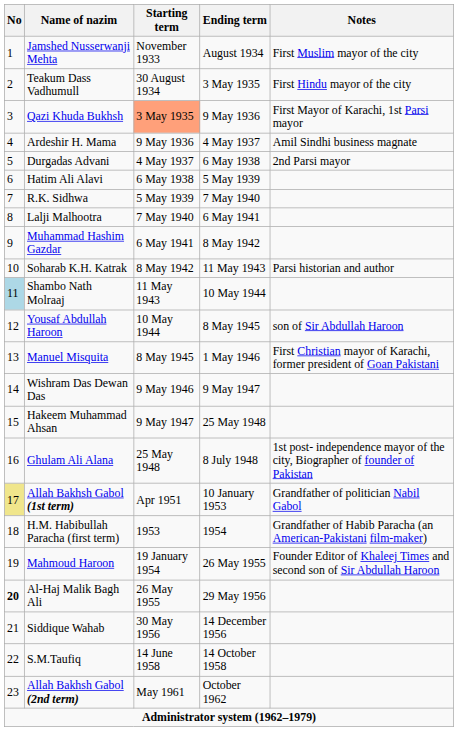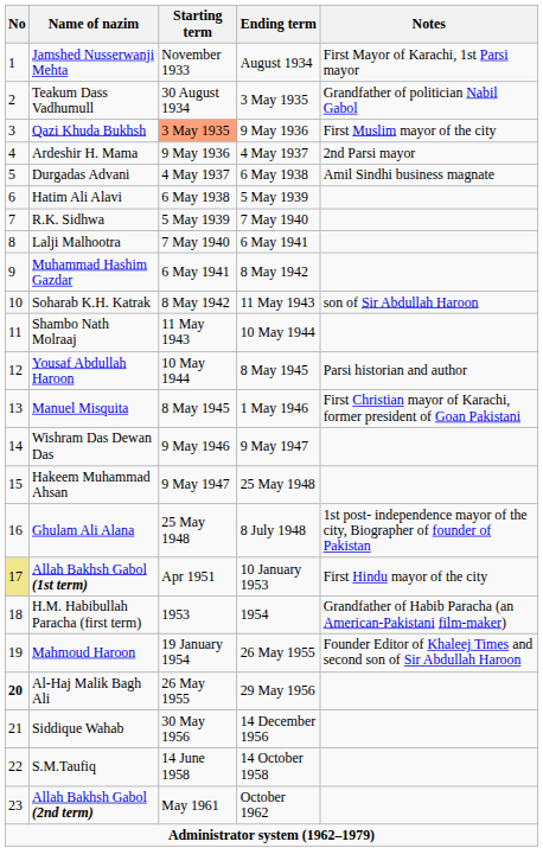 <table class="wikitable">
 <tr>
 <th>No</th>
 <th>Name of nazim</th>
 <th>Starting term</th>
 <th>Ending term</th>
 <th>Notes</th>
 </tr>
 <tr>
 <td>1</td>
 <td><a href='#'>Jamshed Nusserwanji Mehta</a></td>
 <td>November 1933</td>
 <td>August 1934</td>
-<td>First <a href='#'>Muslim</a> mayor of the city</td>
+<td>First Mayor of Karachi, 1st <a href='#'>Parsi</a> mayor</td>
 </tr>
 <tr>
 <td>2</td>
 <td>Teakum Dass Vadhumull</td>
 <td>30 August 1934</td>
 <td>3 May 1935</td>
-<td>First <a href='#'>Hindu</a> mayor of the city</td>
+<td>Grandfather of politician <a href='#'>Nabil Gabol</a></td>
 </tr>
 <tr>
 <td>3</td>
 <td><a href='#'>Qazi Khuda Bukhsh</a></td>
 <td style="background: lightsalmon;">3 May 1935</td>
 <td>9 May 1936</td>
-<td>First Mayor of Karachi, 1st <a href='#'>Parsi</a> mayor</td>
+<td>First <a href='#'>Muslim</a> mayor of the city</td>
 </tr>
 <tr>
 <td>4</td>
 <td>Ardeshir H. Mama</td>
 <td>9 May 1936</td>
 <td>4 May 1937</td>
-<td>Amil Sindhi business magnate</td>
+<td>2nd Parsi mayor</td>
 </tr>
 <tr>
 <td>5</td>
 <td>Durgadas Advani</td>
 <td>4 May 1937</td>
 <td>6 May 1938</td>
-<td>2nd Parsi mayor</td>
+<td>Amil Sindhi business magnate</td>
 </tr>
 <tr>
 <td>6</td>
 <td>Hatim Ali Alavi</td>
 <td>6 May 1938</td>
 <td>5 May 1939</td>
 <td></td>
 </tr>
 <tr>
 <td>7</td>
 <td>R.K. Sidhwa</td>
 <td>5 May 1939</td>
 <td>7 May 1940</td>
 <td></td>
 </tr>
 <tr>
 <td>8</td>
 <td>Lalji Malhootra</td>
 <td>7 May 1940</td>
 <td>6 May 1941</td>
 <td></td>
 </tr>
 <tr>
 <td>9</td>
 <td><a href='#'>Muhammad Hashim Gazdar</a></td>
 <td>6 May 1941</td>
 <td>8 May 1942</td>
 <td></td>
 </tr>
 <tr>
 <td>10</td>
 <td>Soharab K.H. Katrak</td>
 <td>8 May 1942</td>
 <td>11 May 1943</td>
-<td>Parsi historian and author</td>
+<td>son of <a href='#'>Sir Abdullah Haroon</a></td>
 </tr>
 <tr>
-<td style="background: lightblue;">11</td>
+<td>11</td>
 <td>Shambo Nath Molraaj</td>
 <td>11 May 1943</td>
 <td>10 May 1944</td>
 <td></td>
 </tr>
 <tr>
 <td>12</td>
 <td><a href='#'>Yousaf Abdullah Haroon</a></td>
 <td>10 May 1944</td>
 <td>8 May 1945</td>
-<td>son of <a href='#'>Sir Abdullah Haroon</a></td>
+<td>Parsi historian and author</td>
 </tr>
 <tr>
 <td>13</td>
 <td><a href='#'>Manuel Misquita</a></td>
 <td>8 May 1945</td>
 <td>1 May 1946</td>
 <td>First <a href='#'>Christian</a> mayor of Karachi, former president of <a href='#'>Goan Pakistani</a></td>
 </tr>
 <tr>
 <td>14</td>
 <td>Wishram Das Dewan Das</td>
 <td>9 May 1946</td>
 <td>9 May 1947</td>
 <td></td>
 </tr>
 <tr>
 <td>15</td>
 <td>Hakeem Muhammad Ahsan</td>
 <td>9 May 1947</td>
 <td>25 May 1948</td>
 <td></td>
 </tr>
 <tr>
 <td>16</td>
 <td><a href='#'>Ghulam Ali Alana</a></td>
 <td>25 May 1948</td>
 <td>8 July 1948</td>
 <td>1st post- independence mayor of the city, Biographer of <a href='#'>founder of Pakistan</a></td>
 </tr>
 <tr>
 <td style="background: khaki;">17</td>
 <td><a href='#'>Allah Bakhsh Gabol</a> <strong><em>(1st term)</em></strong></td>
 <td>Apr 1951</td>
 <td>10 January 1953</td>
-<td>Grandfather of politician <a href='#'>Nabil Gabol</a></td>
+<td>First <a href='#'>Hindu</a> mayor of the city</td>
 </tr>
 <tr>
 <td>18</td>
 <td>H.M. Habibullah Paracha (first term)</td>
 <td>1953</td>
 <td>1954</td>
 <td>Grandfather of Habib Paracha (an <a href='#'>American-Pakistani</a> <a href='#'>film-maker</a>)</td>
 </tr>
 <tr>
 <td>19</td>
 <td><a href='#'>Mahmoud Haroon</a></td>
 <td>19 January 1954</td>
 <td>26 May 1955</td>
 <td>Founder Editor of <a href='#'>Khaleej Times</a> and second son of <a href='#'>Sir Abdullah Haroon</a></td>
 </tr>
 <tr>
 <td><strong>20</strong></td>
 <td>Al-Haj Malik Bagh Ali</td>
 <td>26 May 1955</td>
 <td>29 May 1956</td>
 <td></td>
 </tr>
 <tr>
 <td>21</td>
 <td>Siddique Wahab</td>
 <td>30 May 1956</td>
 <td>14 December 1956</td>
 <td></td>
 </tr>
 <tr>
 <td>22</td>
 <td>S.M.Taufiq</td>
 <td>14 June 1958</td>
 <td>14 October 1958</td>
 <td></td>
 </tr>
 <tr>
 <td>23</td>
 <td><a href='#'>Allah Bakhsh Gabol</a> <strong><em>(2nd term)</em></strong></td>
 <td>May 1961</td>
 <td>October 1962</td>
 <td></td>
 </tr>
 <tr>
 <td colspan="5" style="text-align:center;"><strong>Administrator system (1962–1979)</strong></td>
 </tr>
 </table>
